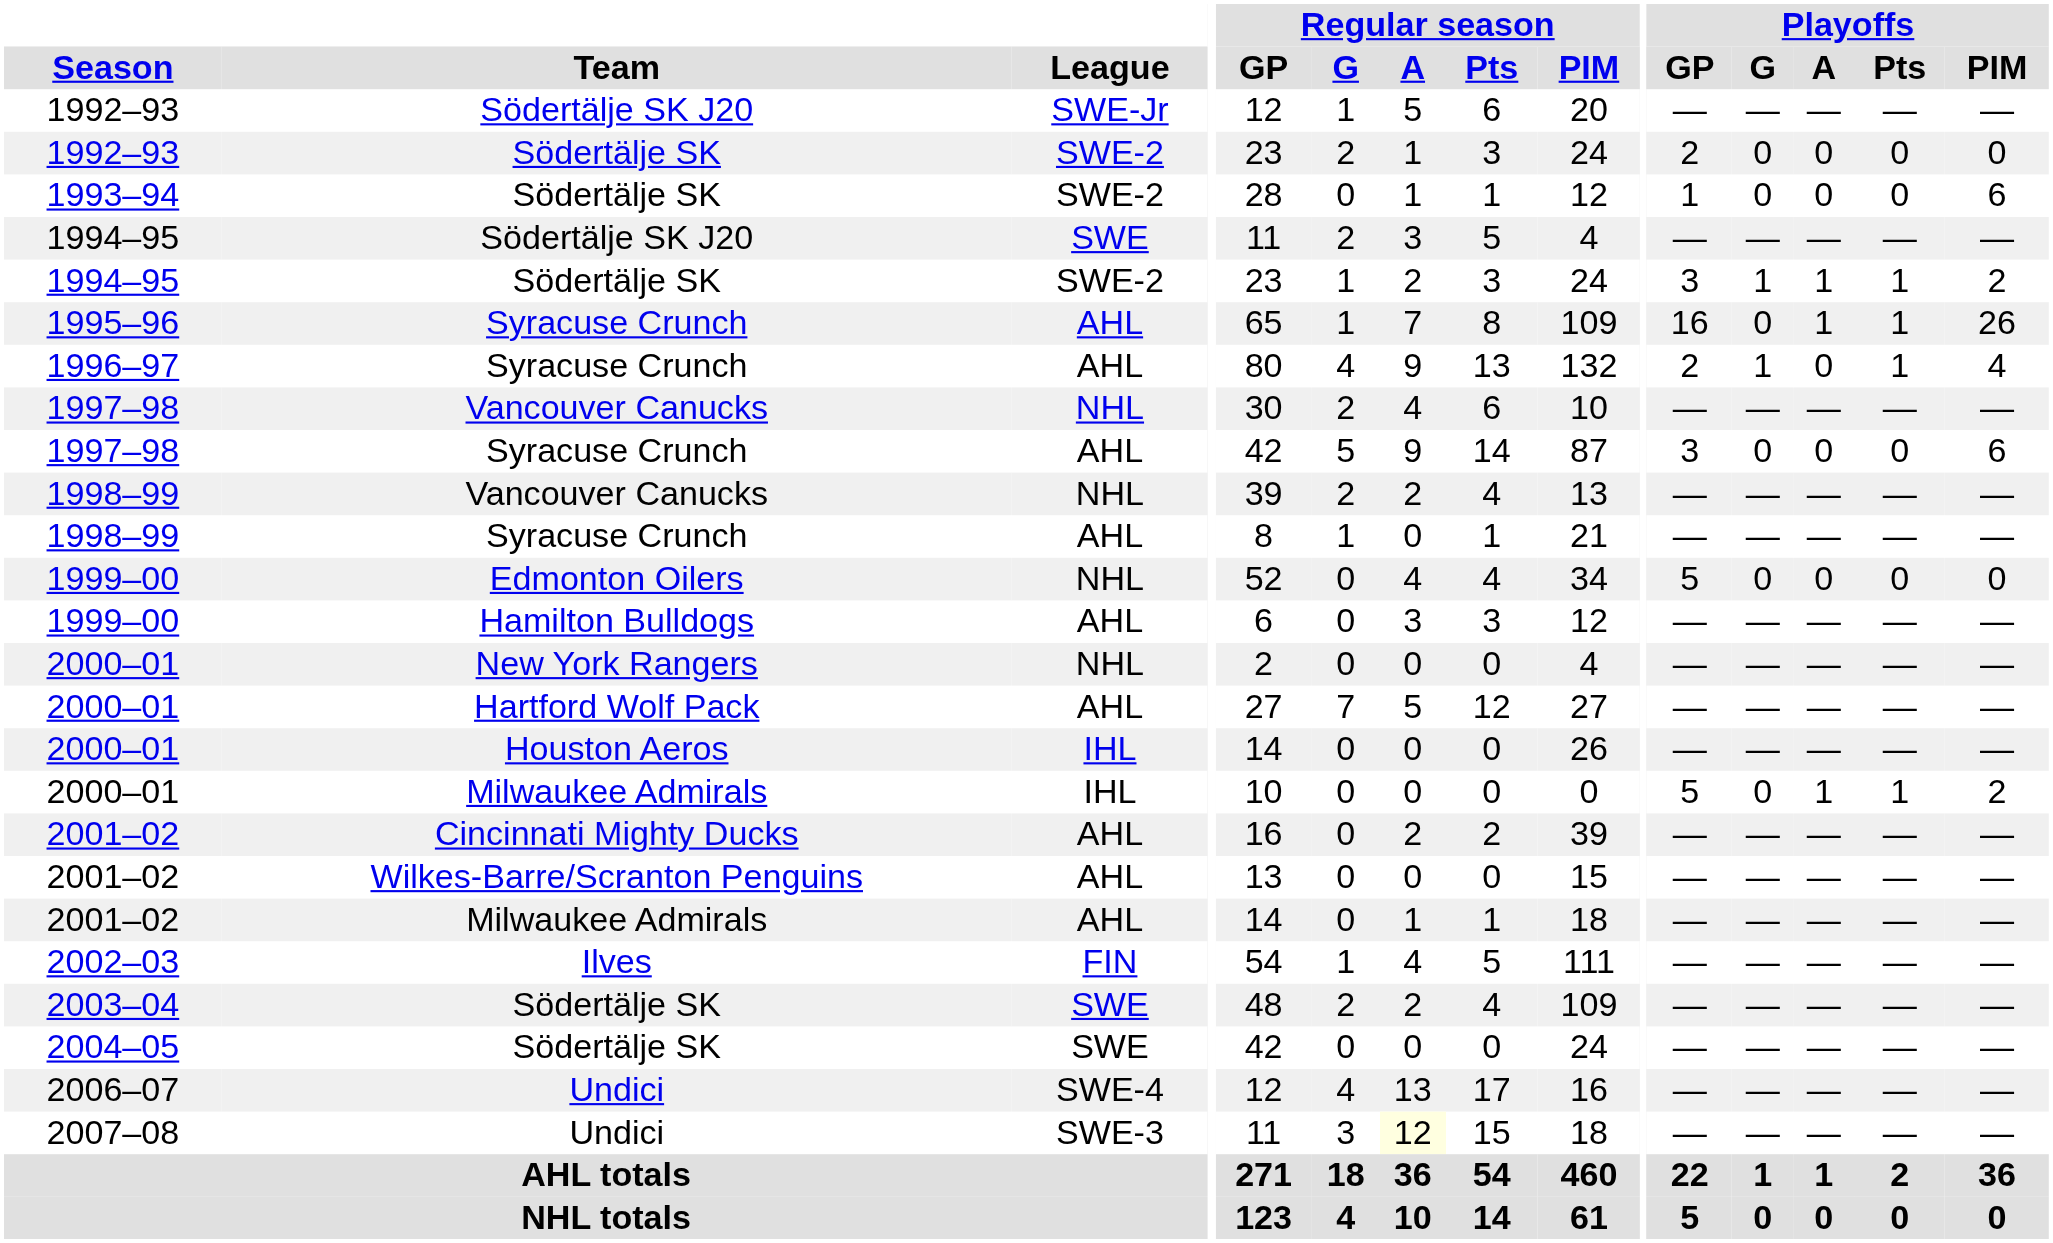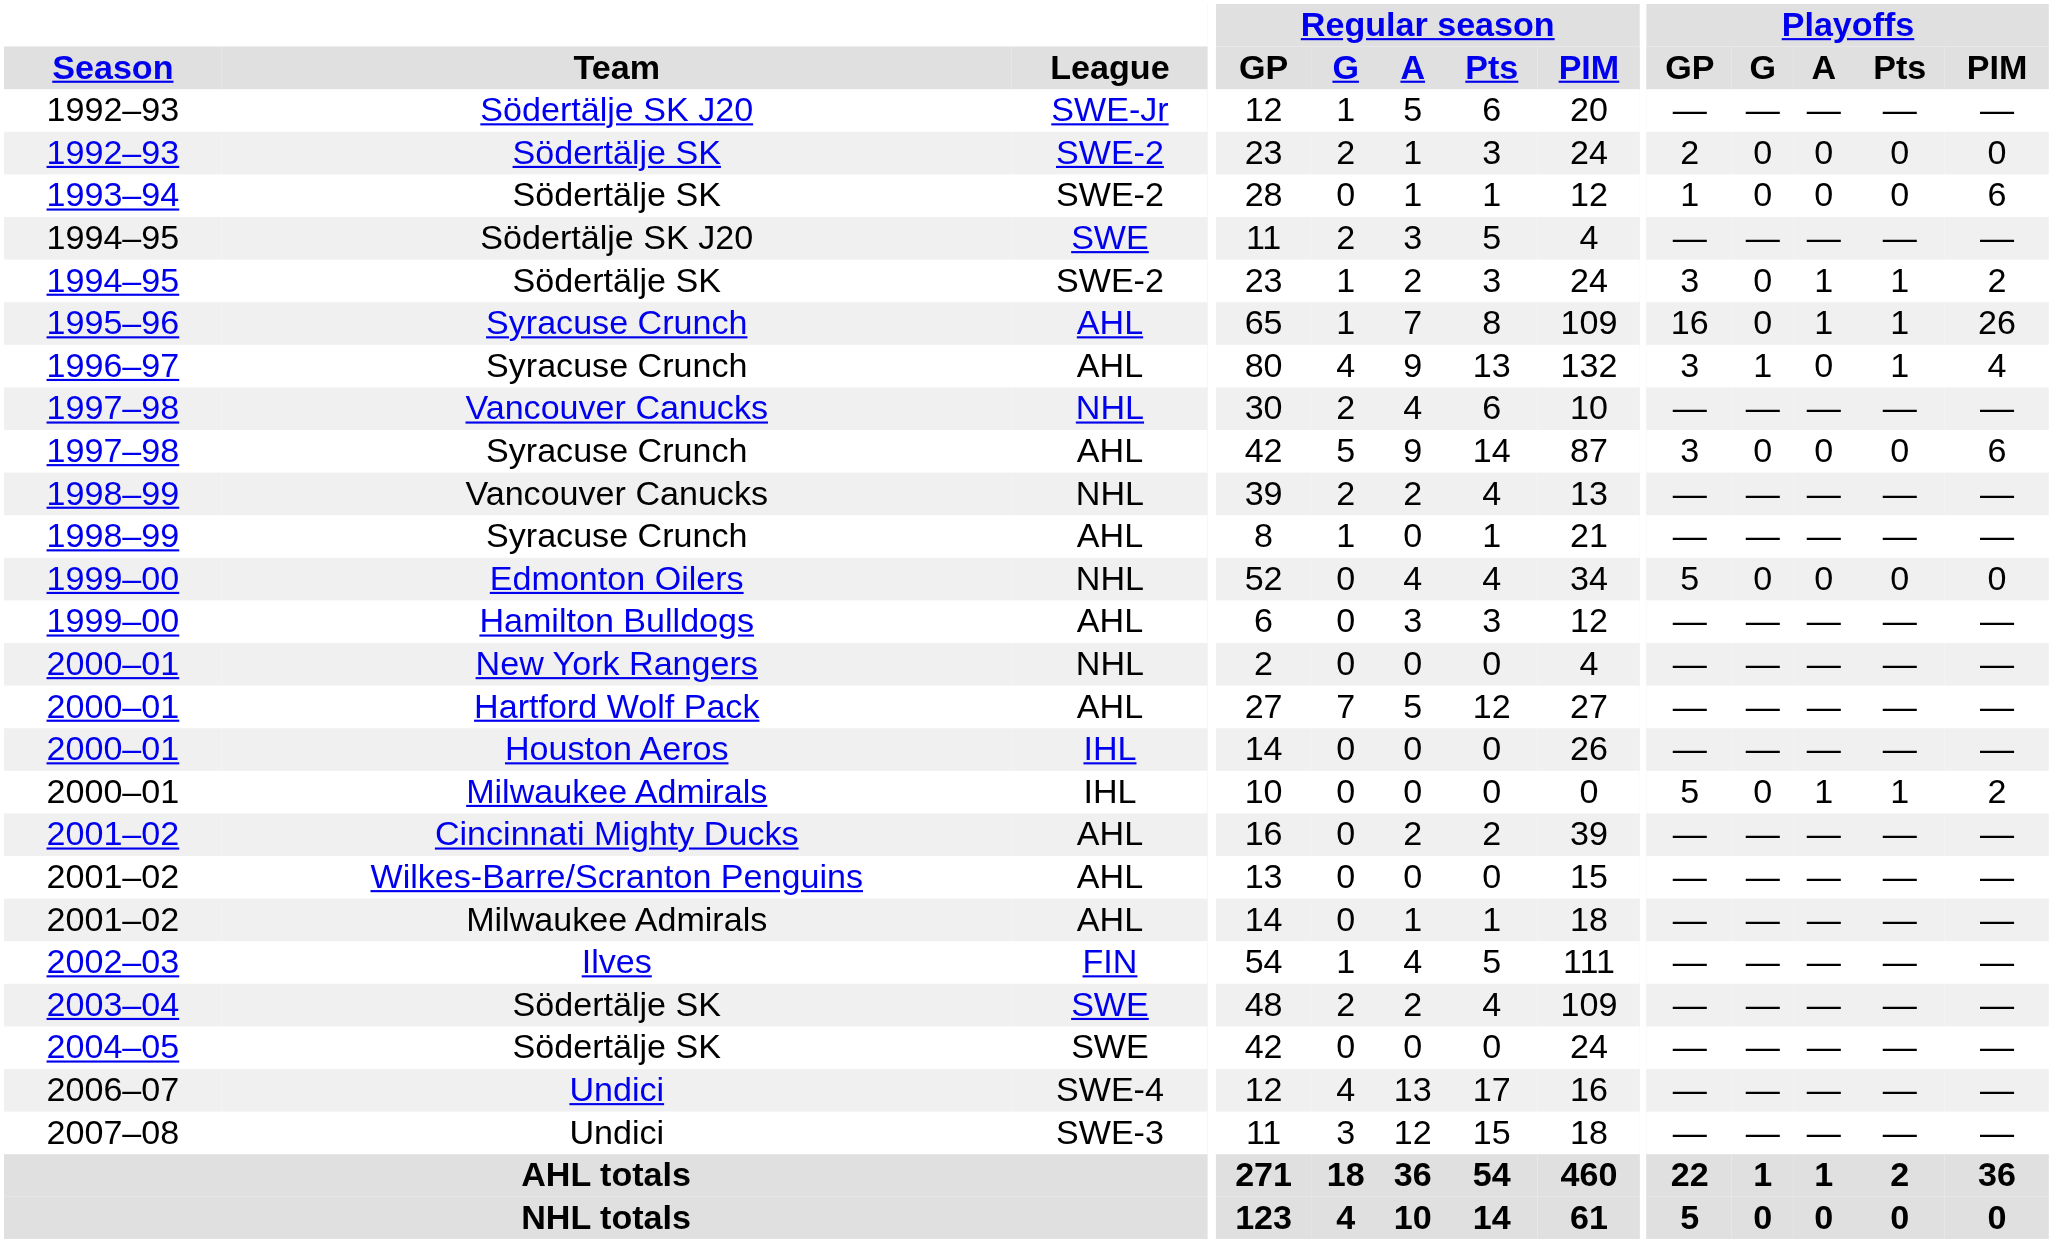 <table border="0" cellpadding="1" cellspacing="0" style="text-align:center; width:60em">
 <tr bgcolor="#e0e0e0">
 <th colspan="3" bgcolor="#ffffff"></th>
 <th rowspan="100" bgcolor="#ffffff"></th>
 <th colspan="5"><a href='#'>Regular season</a></th>
 <th rowspan="100" bgcolor="#ffffff"></th>
 <th colspan="5"><a href='#'>Playoffs</a></th>
 </tr>
 <tr bgcolor="#e0e0e0">
 <th><a href='#'>Season</a></th>
 <th>Team</th>
 <th>League</th>
 <th>GP</th>
 <th><a href='#'>G</a></th>
 <th><a href='#'>A</a></th>
 <th><a href='#'>Pts</a></th>
 <th><a href='#'>PIM</a></th>
 <th>GP</th>
 <th>G</th>
 <th>A</th>
 <th>Pts</th>
 <th>PIM</th>
 </tr>
 <tr>
 <td>1992–93</td>
 <td><a href='#'>Södertälje SK J20</a></td>
 <td><a href='#'>SWE-Jr</a></td>
 <td>12</td>
 <td>1</td>
 <td>5</td>
 <td>6</td>
 <td>20</td>
 <td>—</td>
 <td>—</td>
 <td>—</td>
 <td>—</td>
 <td>—</td>
 </tr>
 <tr bgcolor="#f0f0f0">
 <td><a href='#'>1992–93</a></td>
 <td><a href='#'>Södertälje SK</a></td>
 <td><a href='#'>SWE-2</a></td>
 <td>23</td>
 <td>2</td>
 <td>1</td>
 <td>3</td>
 <td>24</td>
 <td>2</td>
 <td>0</td>
 <td>0</td>
 <td>0</td>
 <td>0</td>
 </tr>
 <tr>
 <td><a href='#'>1993–94</a></td>
 <td>Södertälje SK</td>
 <td>SWE-2</td>
 <td>28</td>
 <td>0</td>
 <td>1</td>
 <td>1</td>
 <td>12</td>
 <td>1</td>
 <td>0</td>
 <td>0</td>
 <td>0</td>
 <td>6</td>
 </tr>
 <tr bgcolor="#f0f0f0">
 <td>1994–95</td>
 <td>Södertälje SK J20</td>
 <td><a href='#'>SWE</a></td>
 <td>11</td>
 <td>2</td>
 <td>3</td>
 <td>5</td>
 <td>4</td>
 <td>—</td>
 <td>—</td>
 <td>—</td>
 <td>—</td>
 <td>—</td>
 </tr>
 <tr>
 <td><a href='#'>1994–95</a></td>
 <td>Södertälje SK</td>
 <td>SWE-2</td>
 <td>23</td>
 <td>1</td>
 <td>2</td>
 <td>3</td>
 <td>24</td>
 <td>3</td>
-<td>1</td>
+<td>0</td>
 <td>1</td>
 <td>1</td>
 <td>2</td>
 </tr>
 <tr bgcolor="#f0f0f0">
 <td><a href='#'>1995–96</a></td>
 <td><a href='#'>Syracuse Crunch</a></td>
 <td><a href='#'>AHL</a></td>
 <td>65</td>
 <td>1</td>
 <td>7</td>
 <td>8</td>
 <td>109</td>
 <td>16</td>
 <td>0</td>
 <td>1</td>
 <td>1</td>
 <td>26</td>
 </tr>
 <tr>
 <td><a href='#'>1996–97</a></td>
 <td>Syracuse Crunch</td>
 <td>AHL</td>
 <td>80</td>
 <td>4</td>
 <td>9</td>
 <td>13</td>
 <td>132</td>
-<td>2</td>
+<td>3</td>
 <td>1</td>
 <td>0</td>
 <td>1</td>
 <td>4</td>
 </tr>
 <tr bgcolor="#f0f0f0">
 <td><a href='#'>1997–98</a></td>
 <td><a href='#'>Vancouver Canucks</a></td>
 <td><a href='#'>NHL</a></td>
 <td>30</td>
 <td>2</td>
 <td>4</td>
 <td>6</td>
 <td>10</td>
 <td>—</td>
 <td>—</td>
 <td>—</td>
 <td>—</td>
 <td>—</td>
 </tr>
 <tr>
 <td><a href='#'>1997–98</a></td>
 <td>Syracuse Crunch</td>
 <td>AHL</td>
 <td>42</td>
 <td>5</td>
 <td>9</td>
 <td>14</td>
 <td>87</td>
 <td>3</td>
 <td>0</td>
 <td>0</td>
 <td>0</td>
 <td>6</td>
 </tr>
 <tr bgcolor="#f0f0f0">
 <td><a href='#'>1998–99</a></td>
 <td>Vancouver Canucks</td>
 <td>NHL</td>
 <td>39</td>
 <td>2</td>
 <td>2</td>
 <td>4</td>
 <td>13</td>
 <td>—</td>
 <td>—</td>
 <td>—</td>
 <td>—</td>
 <td>—</td>
 </tr>
 <tr>
 <td><a href='#'>1998–99</a></td>
 <td>Syracuse Crunch</td>
 <td>AHL</td>
 <td>8</td>
 <td>1</td>
 <td>0</td>
 <td>1</td>
 <td>21</td>
 <td>—</td>
 <td>—</td>
 <td>—</td>
 <td>—</td>
 <td>—</td>
 </tr>
 <tr bgcolor="#f0f0f0">
 <td><a href='#'>1999–00</a></td>
 <td><a href='#'>Edmonton Oilers</a></td>
 <td>NHL</td>
 <td>52</td>
 <td>0</td>
 <td>4</td>
 <td>4</td>
 <td>34</td>
 <td>5</td>
 <td>0</td>
 <td>0</td>
 <td>0</td>
 <td>0</td>
 </tr>
 <tr>
 <td><a href='#'>1999–00</a></td>
 <td><a href='#'>Hamilton Bulldogs</a></td>
 <td>AHL</td>
 <td>6</td>
 <td>0</td>
 <td>3</td>
 <td>3</td>
 <td>12</td>
 <td>—</td>
 <td>—</td>
 <td>—</td>
 <td>—</td>
 <td>—</td>
 </tr>
 <tr bgcolor="#f0f0f0">
 <td><a href='#'>2000–01</a></td>
 <td><a href='#'>New York Rangers</a></td>
 <td>NHL</td>
 <td>2</td>
 <td>0</td>
 <td>0</td>
 <td>0</td>
 <td>4</td>
 <td>—</td>
 <td>—</td>
 <td>—</td>
 <td>—</td>
 <td>—</td>
 </tr>
 <tr>
 <td><a href='#'>2000–01</a></td>
 <td><a href='#'>Hartford Wolf Pack</a></td>
 <td>AHL</td>
 <td>27</td>
 <td>7</td>
 <td>5</td>
 <td>12</td>
 <td>27</td>
 <td>—</td>
 <td>—</td>
 <td>—</td>
 <td>—</td>
 <td>—</td>
 </tr>
 <tr bgcolor="#f0f0f0">
 <td><a href='#'>2000–01</a></td>
 <td><a href='#'>Houston Aeros</a></td>
 <td><a href='#'>IHL</a></td>
 <td>14</td>
 <td>0</td>
 <td>0</td>
 <td>0</td>
 <td>26</td>
 <td>—</td>
 <td>—</td>
 <td>—</td>
 <td>—</td>
 <td>—</td>
 </tr>
 <tr>
 <td>2000–01</td>
 <td><a href='#'>Milwaukee Admirals</a></td>
 <td>IHL</td>
 <td>10</td>
 <td>0</td>
 <td>0</td>
 <td>0</td>
 <td>0</td>
 <td>5</td>
 <td>0</td>
 <td>1</td>
 <td>1</td>
 <td>2</td>
 </tr>
 <tr bgcolor="#f0f0f0">
 <td><a href='#'>2001–02</a></td>
 <td><a href='#'>Cincinnati Mighty Ducks</a></td>
 <td>AHL</td>
 <td>16</td>
 <td>0</td>
 <td>2</td>
 <td>2</td>
 <td>39</td>
 <td>—</td>
 <td>—</td>
 <td>—</td>
 <td>—</td>
 <td>—</td>
 </tr>
 <tr>
 <td>2001–02</td>
 <td><a href='#'>Wilkes-Barre/Scranton Penguins</a></td>
 <td>AHL</td>
 <td>13</td>
 <td>0</td>
 <td>0</td>
 <td>0</td>
 <td>15</td>
 <td>—</td>
 <td>—</td>
 <td>—</td>
 <td>—</td>
 <td>—</td>
 </tr>
 <tr bgcolor="#f0f0f0">
 <td>2001–02</td>
 <td>Milwaukee Admirals</td>
 <td>AHL</td>
 <td>14</td>
 <td>0</td>
 <td>1</td>
 <td>1</td>
 <td>18</td>
 <td>—</td>
 <td>—</td>
 <td>—</td>
 <td>—</td>
 <td>—</td>
 </tr>
 <tr>
 <td><a href='#'>2002–03</a></td>
 <td><a href='#'>Ilves</a></td>
 <td><a href='#'>FIN</a></td>
 <td>54</td>
 <td>1</td>
 <td>4</td>
 <td>5</td>
 <td>111</td>
 <td>—</td>
 <td>—</td>
 <td>—</td>
 <td>—</td>
 <td>—</td>
 </tr>
 <tr bgcolor="#f0f0f0">
 <td><a href='#'>2003–04</a></td>
 <td>Södertälje SK</td>
 <td><a href='#'>SWE</a></td>
 <td>48</td>
 <td>2</td>
 <td>2</td>
 <td>4</td>
 <td>109</td>
 <td>—</td>
 <td>—</td>
 <td>—</td>
 <td>—</td>
 <td>—</td>
 </tr>
 <tr>
 <td><a href='#'>2004–05</a></td>
 <td>Södertälje SK</td>
 <td>SWE</td>
 <td>42</td>
 <td>0</td>
 <td>0</td>
 <td>0</td>
 <td>24</td>
 <td>—</td>
 <td>—</td>
 <td>—</td>
 <td>—</td>
 <td>—</td>
 </tr>
 <tr bgcolor="#f0f0f0">
 <td>2006–07</td>
 <td><a href='#'>Undici</a></td>
 <td>SWE-4</td>
 <td>12</td>
 <td>4</td>
 <td>13</td>
 <td>17</td>
 <td>16</td>
 <td>—</td>
 <td>—</td>
 <td>—</td>
 <td>—</td>
 <td>—</td>
 </tr>
 <tr>
 <td>2007–08</td>
 <td>Undici</td>
 <td>SWE-3</td>
 <td>11</td>
 <td>3</td>
-<td style="background: lightyellow;">12</td>
+<td>12</td>
 <td>15</td>
 <td>18</td>
 <td>—</td>
 <td>—</td>
 <td>—</td>
 <td>—</td>
 <td>—</td>
 </tr>
 <tr bgcolor="#e0e0e0">
 <th colspan="3">AHL totals</th>
 <th>271</th>
 <th>18</th>
 <th>36</th>
 <th>54</th>
 <th>460</th>
 <th>22</th>
 <th>1</th>
 <th>1</th>
 <th>2</th>
 <th>36</th>
 </tr>
 <tr bgcolor="#e0e0e0">
 <th colspan="3">NHL totals</th>
 <th>123</th>
 <th>4</th>
 <th>10</th>
 <th>14</th>
 <th>61</th>
 <th>5</th>
 <th>0</th>
 <th>0</th>
 <th>0</th>
 <th>0</th>
 </tr>
 </table>
